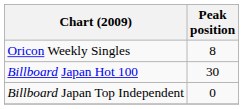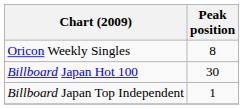 <table class="wikitable sortable">
 <tr>
 <th>Chart (2009)</th>
 <th>Peak<br>position</th>
 </tr>
 <tr>
 <td><a href='#'>Oricon</a> Weekly Singles</td>
 <td align="center">8</td>
 </tr>
 <tr>
 <td><em><a href='#'>Billboard</a></em> <a href='#'>Japan Hot 100</a></td>
 <td align="center">30</td>
 </tr>
 <tr>
 <td><em>Billboard</em> Japan Top Independent</td>
-<td align="center">0</td>
+<td align="center">1</td>
 </tr>
 <tr>
 </tr>
 </table>
